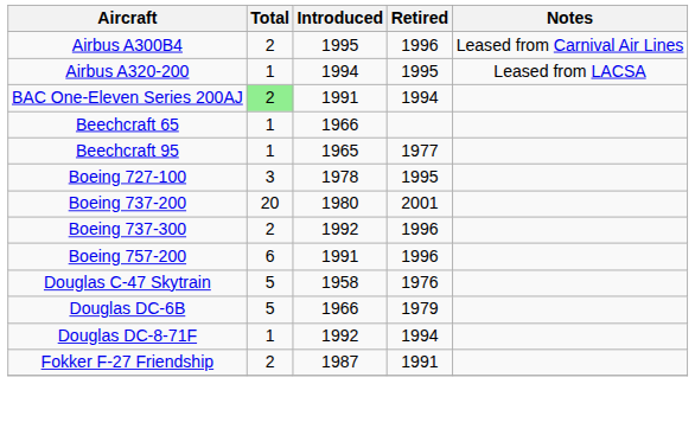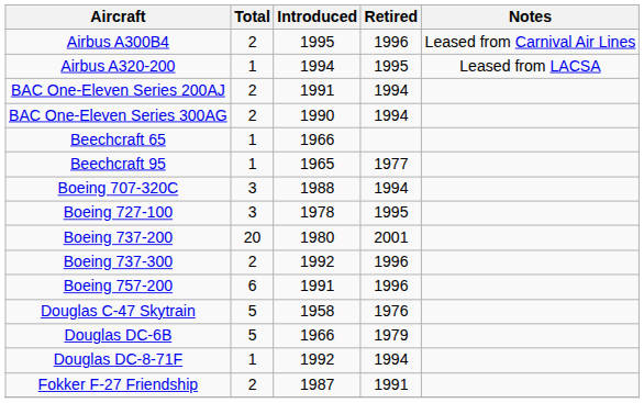 <table class="wikitable" style="margin:0.5em auto; text-align:center">
 <tr>
 <th>Aircraft</th>
 <th>Total</th>
 <th>Introduced</th>
 <th>Retired</th>
 <th>Notes</th>
 </tr>
 <tr>
 <td><a href='#'>Airbus A300B4</a></td>
 <td>2</td>
 <td>1995</td>
 <td>1996</td>
 <td>Leased from <a href='#'>Carnival Air Lines</a></td>
 </tr>
 <tr>
 <td><a href='#'>Airbus A320-200</a></td>
 <td>1</td>
 <td>1994</td>
 <td>1995</td>
 <td>Leased from <a href='#'>LACSA</a></td>
 </tr>
 <tr>
 <td><a href='#'>BAC One-Eleven Series 200AJ</a></td>
-<td style="background: lightgreen;">2</td>
+<td>2</td>
 <td>1991</td>
+<td>1994</td>
+<td></td>
+</tr>
+<tr>
+<td><a href='#'>BAC One-Eleven Series 300AG</a></td>
+<td>2</td>
+<td>1990</td>
 <td>1994</td>
 <td></td>
 </tr>
 <tr>
 <td><a href='#'>Beechcraft 65</a></td>
 <td>1</td>
 <td>1966</td>
 <td></td>
 <td></td>
 </tr>
 <tr>
 <td><a href='#'>Beechcraft 95</a></td>
 <td>1</td>
 <td>1965</td>
 <td>1977</td>
+<td></td>
+</tr>
+<tr>
+<td><a href='#'>Boeing 707-320C</a></td>
+<td>3</td>
+<td>1988</td>
+<td>1994</td>
 <td></td>
 </tr>
 <tr>
 <td><a href='#'>Boeing 727-100</a></td>
 <td>3</td>
 <td>1978</td>
 <td>1995</td>
 <td></td>
 </tr>
 <tr>
 <td><a href='#'>Boeing 737-200</a></td>
 <td>20</td>
 <td>1980</td>
 <td>2001</td>
 <td></td>
 </tr>
 <tr>
 <td><a href='#'>Boeing 737-300</a></td>
 <td>2</td>
 <td>1992</td>
 <td>1996</td>
 <td></td>
 </tr>
 <tr>
 <td><a href='#'>Boeing 757-200</a></td>
 <td>6</td>
 <td>1991</td>
 <td>1996</td>
 <td></td>
 </tr>
 <tr>
 <td><a href='#'>Douglas C-47 Skytrain</a></td>
 <td>5</td>
 <td>1958</td>
 <td>1976</td>
 <td></td>
 </tr>
 <tr>
 <td><a href='#'>Douglas DC-6B</a></td>
 <td>5</td>
 <td>1966</td>
 <td>1979</td>
 <td></td>
 </tr>
 <tr>
 <td><a href='#'>Douglas DC-8-71F</a></td>
 <td>1</td>
 <td>1992</td>
 <td>1994</td>
 <td></td>
 </tr>
 <tr>
 <td><a href='#'>Fokker F-27 Friendship</a></td>
 <td>2</td>
 <td>1987</td>
 <td>1991</td>
 <td></td>
 </tr>
 <tr>
 </tr>
 </table>
